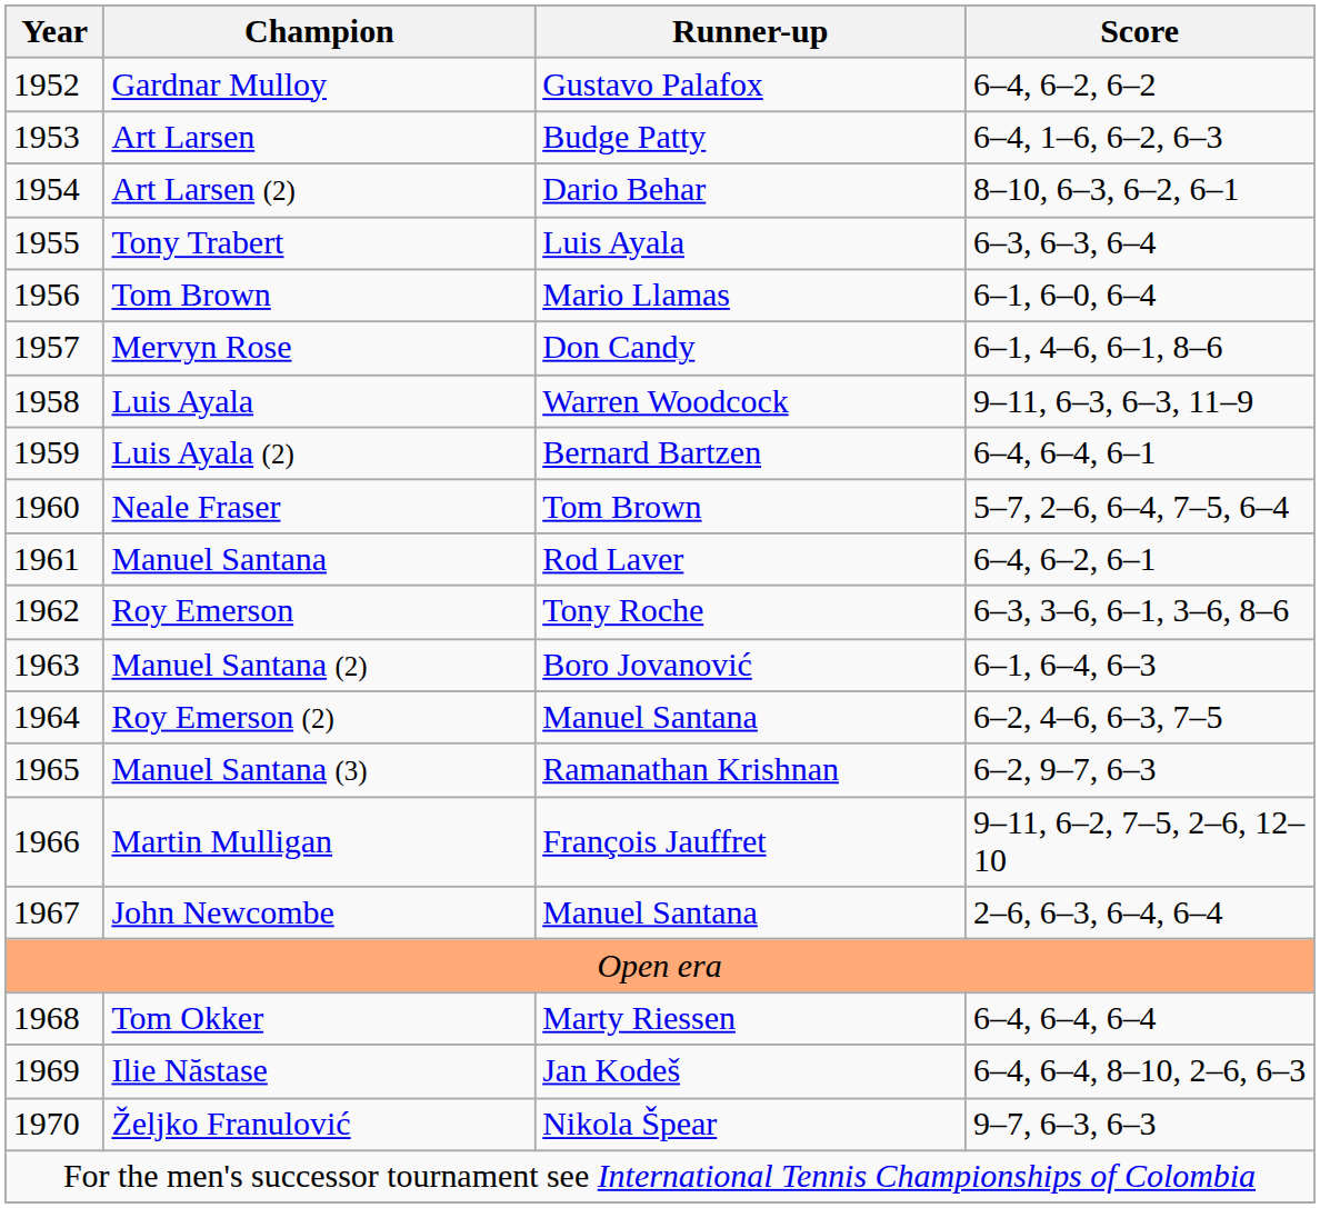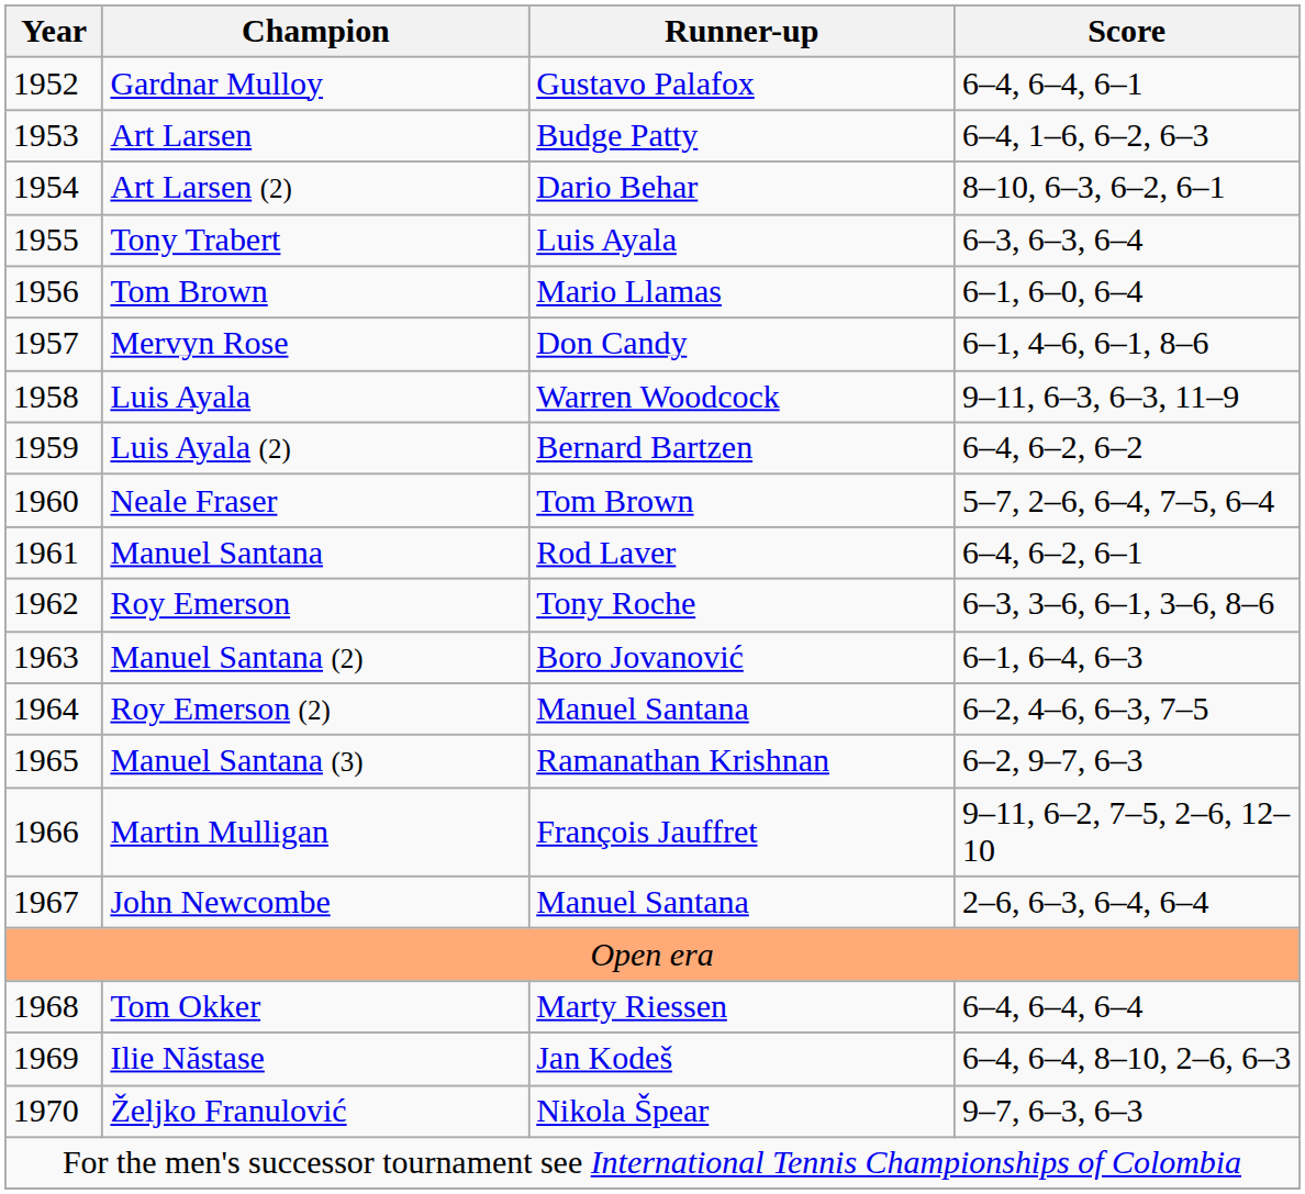 <table class="wikitable">
 <tr>
 <th style="width:40px">Year</th>
 <th style="width:200px">Champion</th>
 <th style="width:200px">Runner-up</th>
 <th style="width:160px">Score</th>
 </tr>
 <tr>
 <td>1952</td>
 <td> <a href='#'>Gardnar Mulloy</a></td>
 <td> <a href='#'>Gustavo Palafox</a></td>
-<td>6–4, 6–2, 6–2</td>
+<td>6–4, 6–4, 6–1</td>
 </tr>
 <tr>
 <td>1953</td>
 <td> <a href='#'>Art Larsen</a></td>
 <td> <a href='#'>Budge Patty</a></td>
 <td>6–4, 1–6, 6–2, 6–3</td>
 </tr>
 <tr>
 <td>1954</td>
 <td> <a href='#'>Art Larsen</a> <small>(2)</small></td>
 <td> <a href='#'>Dario Behar</a></td>
 <td>8–10, 6–3, 6–2, 6–1</td>
 </tr>
 <tr>
 <td>1955</td>
 <td> <a href='#'>Tony Trabert</a></td>
 <td> <a href='#'>Luis Ayala</a></td>
 <td>6–3, 6–3, 6–4</td>
 </tr>
 <tr>
 <td>1956</td>
 <td> <a href='#'>Tom Brown</a></td>
 <td> <a href='#'>Mario Llamas</a></td>
 <td>6–1, 6–0, 6–4</td>
 </tr>
 <tr>
 <td>1957</td>
 <td> <a href='#'>Mervyn Rose</a></td>
 <td> <a href='#'>Don Candy</a></td>
 <td>6–1, 4–6, 6–1, 8–6</td>
 </tr>
 <tr>
 <td>1958</td>
 <td> <a href='#'>Luis Ayala</a></td>
 <td> <a href='#'>Warren Woodcock</a></td>
 <td>9–11, 6–3, 6–3, 11–9</td>
 </tr>
 <tr>
 <td>1959</td>
 <td> <a href='#'>Luis Ayala</a> <small>(2)</small></td>
 <td> <a href='#'>Bernard Bartzen</a></td>
-<td>6–4, 6–4, 6–1</td>
+<td>6–4, 6–2, 6–2</td>
 </tr>
 <tr>
 <td>1960</td>
 <td> <a href='#'>Neale Fraser</a></td>
 <td> <a href='#'>Tom Brown</a></td>
 <td>5–7, 2–6, 6–4, 7–5, 6–4</td>
 </tr>
 <tr>
 <td>1961</td>
 <td> <a href='#'>Manuel Santana</a></td>
 <td> <a href='#'>Rod Laver</a></td>
 <td>6–4, 6–2, 6–1</td>
 </tr>
 <tr>
 <td>1962</td>
 <td> <a href='#'>Roy Emerson</a></td>
 <td> <a href='#'>Tony Roche</a></td>
 <td>6–3, 3–6, 6–1, 3–6, 8–6</td>
 </tr>
 <tr>
 <td>1963</td>
 <td> <a href='#'>Manuel Santana</a> <small>(2)</small></td>
 <td> <a href='#'>Boro Jovanović</a></td>
 <td>6–1, 6–4, 6–3</td>
 </tr>
 <tr>
 <td>1964</td>
 <td> <a href='#'>Roy Emerson</a> <small>(2)</small></td>
 <td> <a href='#'>Manuel Santana</a></td>
 <td>6–2, 4–6, 6–3, 7–5</td>
 </tr>
 <tr>
 <td>1965</td>
 <td> <a href='#'>Manuel Santana</a> <small>(3)</small></td>
 <td> <a href='#'>Ramanathan Krishnan</a></td>
 <td>6–2, 9–7, 6–3</td>
 </tr>
 <tr>
 <td>1966</td>
 <td> <a href='#'>Martin Mulligan</a></td>
 <td> <a href='#'>François Jauffret</a></td>
 <td>9–11, 6–2, 7–5, 2–6, 12–10</td>
 </tr>
 <tr>
 <td>1967</td>
 <td> <a href='#'>John Newcombe</a></td>
 <td> <a href='#'>Manuel Santana</a></td>
 <td>2–6, 6–3, 6–4, 6–4</td>
 </tr>
 <tr style=background-color:#ffaa77>
 <td colspan=4 align=center><em>Open era </em></td>
 </tr>
 <tr>
 <td>1968</td>
 <td> <a href='#'>Tom Okker</a></td>
 <td> <a href='#'>Marty Riessen</a></td>
 <td>6–4, 6–4, 6–4</td>
 </tr>
 <tr>
 <td>1969</td>
 <td> <a href='#'>Ilie Năstase</a></td>
 <td> <a href='#'>Jan Kodeš</a></td>
 <td>6–4, 6–4, 8–10, 2–6, 6–3</td>
 </tr>
 <tr>
 <td>1970</td>
 <td> <a href='#'>Željko Franulović</a></td>
 <td> <a href='#'>Nikola Špear</a></td>
 <td>9–7, 6–3, 6–3</td>
 </tr>
 <tr>
 <td colspan=4 align=center>For the men's successor tournament see <em><a href='#'>International Tennis Championships of Colombia</a></em></td>
 </tr>
 <tr>
 </tr>
 </table>
